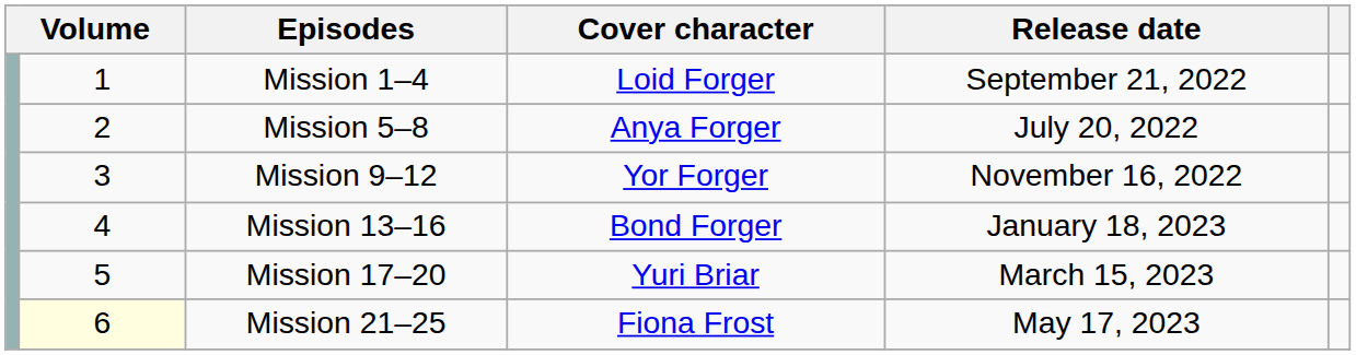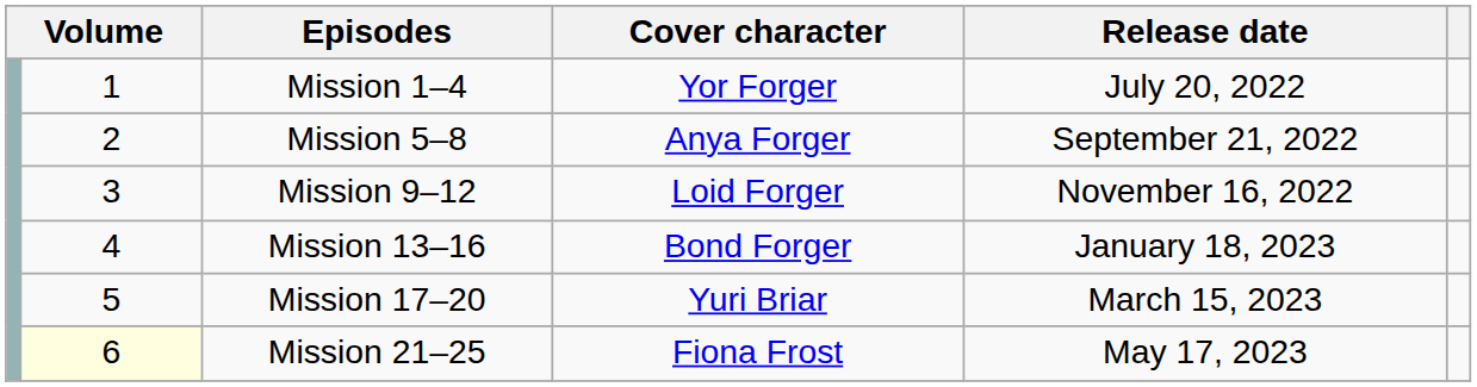 <table class="wikitable" style="text-align: center; width: 55%;">
 <tr>
 <th colspan="2">Volume</th>
 <th>Episodes</th>
 <th>Cover character</th>
 <th>Release date</th>
 <th></th>
 </tr>
 <tr>
 <td rowspan="6" width="1%" style="background: #94B3B2;"></td>
 <td>1</td>
 <td>Mission 1–4</td>
-<td><a href='#'>Loid Forger</a></td>
-<td>September 21, 2022</td>
+<td><a href='#'>Yor Forger</a></td>
+<td>July 20, 2022</td>
 <td></td>
 </tr>
 <tr>
 <td>2</td>
 <td>Mission 5–8</td>
 <td><a href='#'>Anya Forger</a></td>
-<td>July 20, 2022</td>
+<td>September 21, 2022</td>
 <td></td>
 </tr>
 <tr>
 <td>3</td>
 <td>Mission 9–12</td>
-<td><a href='#'>Yor Forger</a></td>
+<td><a href='#'>Loid Forger</a></td>
 <td>November 16, 2022</td>
 <td></td>
 </tr>
 <tr>
 <td>4</td>
 <td>Mission 13–16</td>
 <td><a href='#'>Bond Forger</a></td>
 <td>January 18, 2023</td>
 <td></td>
 </tr>
 <tr>
 <td>5</td>
 <td>Mission 17–20</td>
 <td><a href='#'>Yuri Briar</a></td>
 <td>March 15, 2023</td>
 <td></td>
 </tr>
 <tr>
 <td style="background: lightyellow;">6</td>
 <td>Mission 21–25</td>
 <td><a href='#'>Fiona Frost</a></td>
 <td>May 17, 2023</td>
 <td></td>
 </tr>
 </table>
